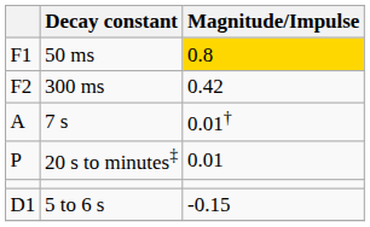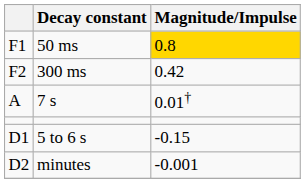 <table class="wikitable">
 <tr>
 <th></th>
 <th>Decay constant</th>
 <th>Magnitude/Impulse</th>
 </tr>
 <tr>
 <td>F1</td>
 <td>50 ms</td>
 <td style="background: gold;">0.8</td>
 </tr>
 <tr>
 <td>F2</td>
 <td>300 ms</td>
 <td>0.42</td>
 </tr>
 <tr>
 <td>A</td>
 <td>7 s</td>
 <td>0.01<sup>†</sup></td>
 </tr>
 <tr>
-<td>P</td>
-<td>20 s to minutes<sup>‡</sup></td>
-<td>0.01</td>
-</tr>
-<tr>
 <td></td>
 <td></td>
 <td></td>
 </tr>
 <tr>
 <td>D1</td>
 <td>5 to 6 s</td>
 <td>-0.15</td>
 </tr>
 <tr>
+<td>D2</td>
+<td>minutes</td>
+<td>-0.001</td>
+</tr>
+<tr>
 </tr>
 </table>
